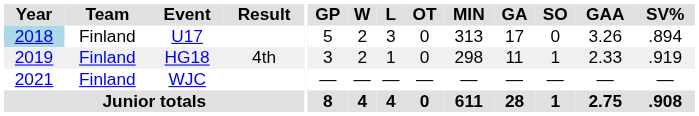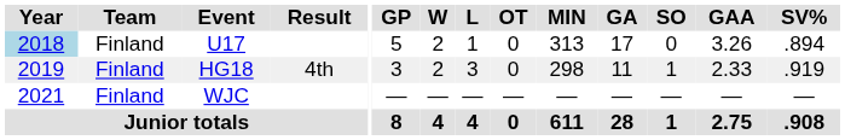 <table border="0" cellpadding="1" cellspacing="0" ID="Table3" style="text-align:center; width:40em">
 <tr ALIGN="center" bgcolor="#e0e0e0">
 <th>Year</th>
 <th>Team</th>
 <th>Event</th>
 <th>Result</th>
 <th rowspan="99" bgcolor="#ffffff"></th>
 <th>GP</th>
 <th>W</th>
 <th>L</th>
 <th>OT</th>
 <th>MIN</th>
 <th>GA</th>
 <th>SO</th>
 <th>GAA</th>
 <th>SV%</th>
 </tr>
 <tr>
 <td style="background: lightblue;"><a href='#'>2018</a></td>
 <td>Finland</td>
 <td><a href='#'>U17</a></td>
 <td></td>
 <td>5</td>
 <td>2</td>
-<td>3</td>
+<td>1</td>
 <td>0</td>
 <td>313</td>
 <td>17</td>
 <td>0</td>
 <td>3.26</td>
 <td>.894</td>
 </tr>
 <tr bgcolor="#f0f0f0">
 <td><a href='#'>2019</a></td>
 <td><a href='#'>Finland</a></td>
 <td><a href='#'>HG18</a></td>
 <td>4th</td>
 <td>3</td>
 <td>2</td>
-<td>1</td>
+<td>3</td>
 <td>0</td>
 <td>298</td>
 <td>11</td>
 <td>1</td>
 <td>2.33</td>
 <td>.919</td>
 </tr>
 <tr ALIGN="center">
 <td><a href='#'>2021</a></td>
 <td><a href='#'>Finland</a></td>
 <td><a href='#'>WJC</a></td>
 <td></td>
 <td>—</td>
 <td>—</td>
 <td>—</td>
 <td>—</td>
 <td>—</td>
 <td>—</td>
 <td>—</td>
 <td>—</td>
 <td>—</td>
 </tr>
 <tr ALIGN="center" bgcolor="#e0e0e0">
 <th colspan=4>Junior totals</th>
 <th>8</th>
 <th>4</th>
 <th>4</th>
 <th>0</th>
 <th>611</th>
 <th>28</th>
 <th>1</th>
 <th>2.75</th>
 <th>.908</th>
 </tr>
 </table>
